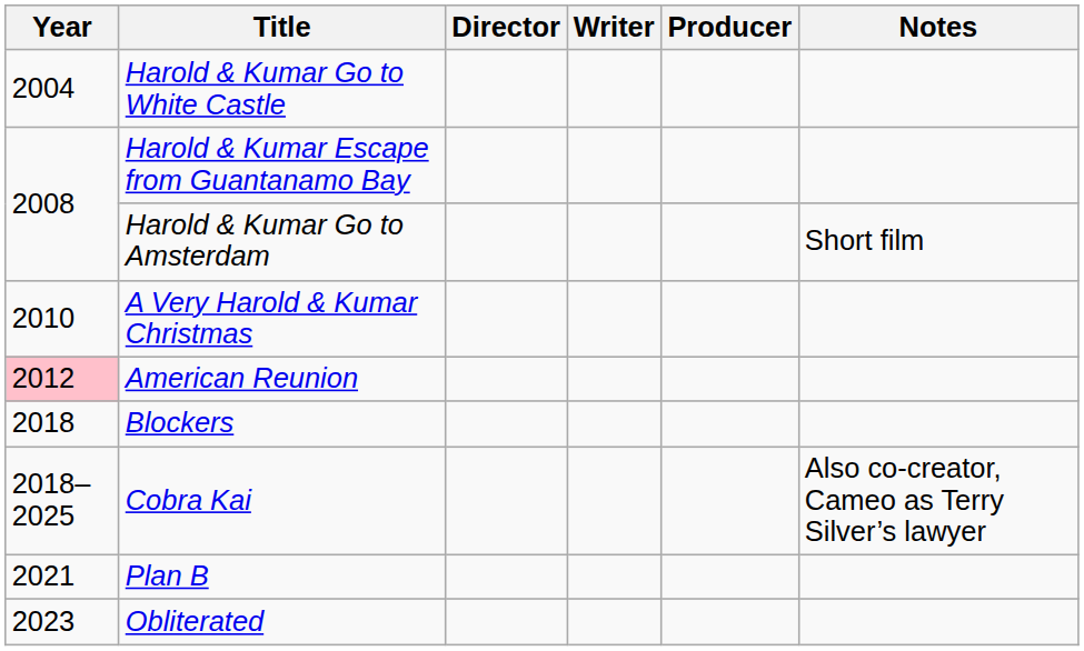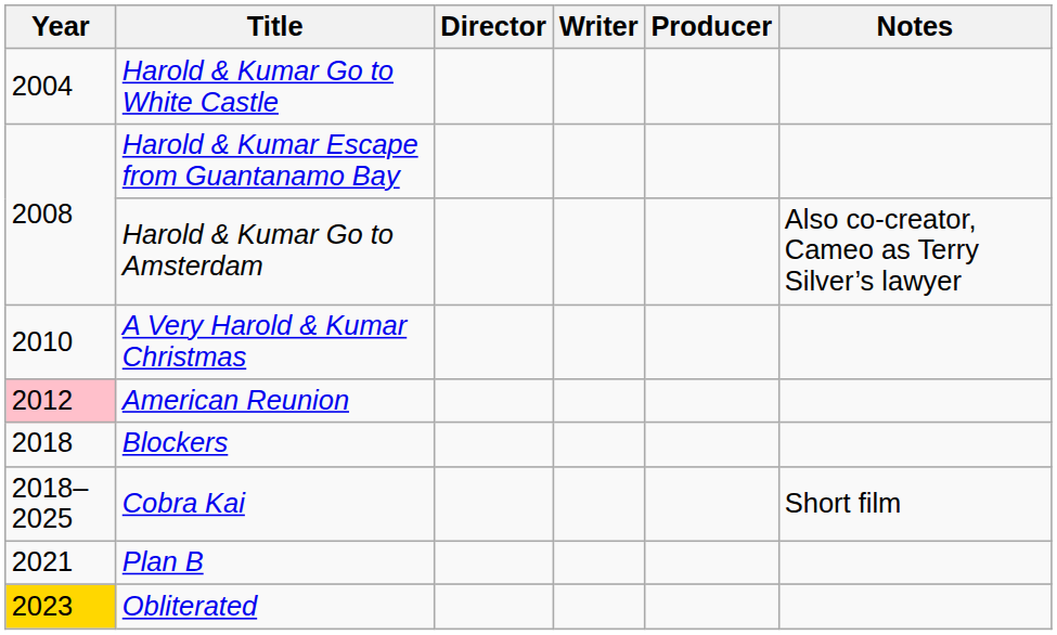 <table class="wikitable sortable">
 <tr>
 <th>Year</th>
 <th>Title</th>
 <th>Director</th>
 <th>Writer</th>
 <th>Producer</th>
 <th class="unsortable">Notes</th>
 </tr>
 <tr>
 <td>2004</td>
 <td><em><a href='#'>Harold & Kumar Go to White Castle</a></em></td>
 <td></td>
 <td></td>
 <td></td>
 <td></td>
 </tr>
 <tr>
 <td rowspan=2>2008</td>
 <td><em><a href='#'>Harold & Kumar Escape from Guantanamo Bay</a></em></td>
 <td></td>
 <td></td>
 <td></td>
 <td></td>
 </tr>
 <tr>
 <td><em>Harold & Kumar Go to Amsterdam</em></td>
 <td></td>
 <td></td>
 <td></td>
-<td>Short film</td>
+<td>Also co-creator, Cameo as Terry Silver’s lawyer</td>
 </tr>
 <tr>
 <td>2010</td>
 <td><em><a href='#'>A Very Harold & Kumar Christmas</a></em></td>
 <td></td>
 <td></td>
 <td></td>
 <td></td>
 </tr>
 <tr>
 <td style="background: pink;">2012</td>
 <td><em><a href='#'>American Reunion</a></em></td>
 <td></td>
 <td></td>
 <td></td>
 <td></td>
 </tr>
 <tr>
 <td>2018</td>
 <td><em><a href='#'>Blockers</a></em></td>
 <td></td>
 <td></td>
 <td></td>
 <td></td>
 </tr>
 <tr>
 <td>2018–2025</td>
 <td><em><a href='#'>Cobra Kai</a></em></td>
 <td></td>
 <td></td>
 <td></td>
-<td>Also co-creator, Cameo as Terry Silver’s lawyer</td>
+<td>Short film</td>
 </tr>
 <tr>
 <td>2021</td>
 <td><em><a href='#'>Plan B</a></em></td>
 <td></td>
 <td></td>
 <td></td>
 <td></td>
 </tr>
 <tr>
-<td>2023</td>
+<td style="background: gold;">2023</td>
 <td><em><a href='#'>Obliterated</a></em></td>
 <td></td>
 <td></td>
 <td></td>
 <td></td>
 </tr>
 </table>
